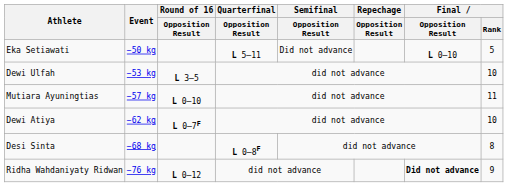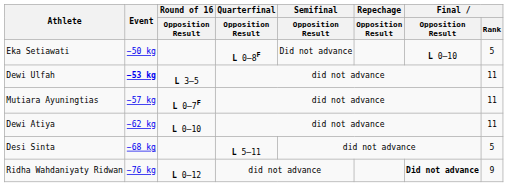 <table class=wikitable style=font-size:85%;text-align:center>
 <tr>
 <th rowspan="2">Athlete</th>
 <th rowspan="2">Event</th>
 <th>Round of 16</th>
 <th>Quarterfinal</th>
 <th>Semifinal</th>
 <th>Repechage</th>
 <th colspan=2>Final / </th>
 </tr>
 <tr style="font-size: 95%">
 <th>Opposition<br>Result</th>
 <th>Opposition<br>Result</th>
 <th>Opposition<br>Result</th>
 <th>Opposition<br>Result</th>
 <th>Opposition<br>Result</th>
 <th>Rank</th>
 </tr>
 <tr>
 <td align=left>Eka Setiawati</td>
 <td align=left><a href='#'>−50 kg</a></td>
 <td></td>
-<td><br><strong>L</strong> 5–11</td>
+<td><br><strong>L</strong> 0–8<sup><strong>F</strong></sup></td>
 <td>Did not advance</td>
 <td></td>
 <td><br><strong>L</strong> 0–10</td>
 <td>5</td>
 </tr>
 <tr>
 <td align=left>Dewi Ulfah</td>
-<td align=left><a href='#'>−53 kg</a></td>
+<td align=left><strong><a href='#'>−53 kg</a></strong></td>
 <td><br><strong>L</strong> 3–5</td>
 <td colspan=4>did not advance</td>
-<td>10</td>
+<td>11</td>
 </tr>
 <tr>
 <td align=left>Mutiara Ayuningtias</td>
 <td align=left><a href='#'>−57 kg</a></td>
-<td><br><strong>L</strong> 0–10</td>
+<td><br><strong>L</strong> 0–7<sup><strong>F</strong></sup></td>
 <td colspan=4>did not advance</td>
 <td>11</td>
 </tr>
 <tr>
 <td align=left>Dewi Atiya</td>
 <td align=left><a href='#'>−62 kg</a></td>
-<td><br><strong>L</strong> 0–7<sup><strong>F</strong></sup></td>
+<td><br><strong>L</strong> 0–10</td>
 <td colspan=4>did not advance</td>
-<td>10</td>
+<td>11</td>
 </tr>
 <tr>
 <td align=left>Desi Sinta</td>
 <td align=left><a href='#'>−68 kg</a></td>
 <td></td>
-<td><br><strong>L</strong> 0–8<sup><strong>F</strong></sup></td>
+<td><br><strong>L</strong> 5–11</td>
 <td colspan=3>did not advance</td>
-<td>8</td>
+<td>5</td>
 </tr>
 <tr>
 <td align=left>Ridha Wahdaniyaty Ridwan</td>
 <td align=left><a href='#'>−76 kg</a></td>
 <td><br><strong>L</strong> 0–12</td>
 <td colspan=2>did not advance</td>
 <td></td>
 <td><strong>Did not advance</strong></td>
 <td>9</td>
 </tr>
 </table>
